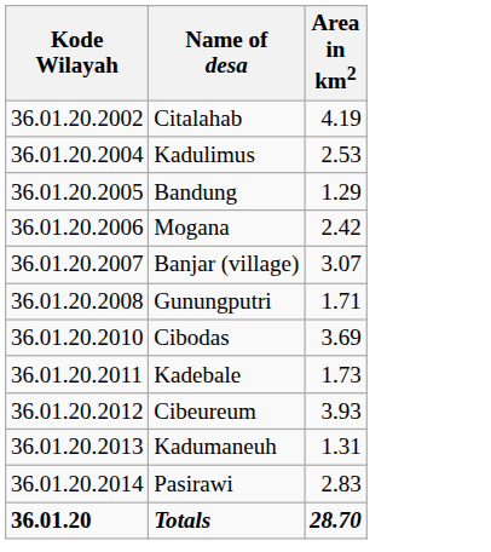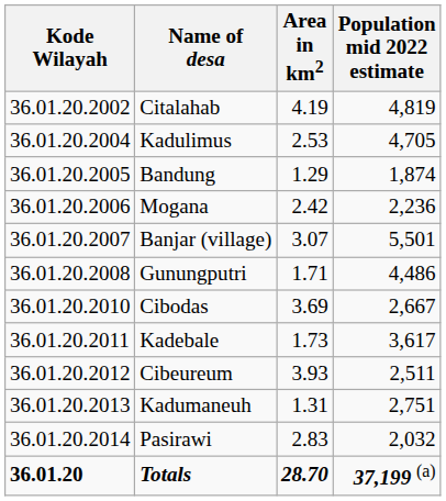 <table class="wikitable">
 <tr>
 <th>Kode <br>Wilayah</th>
 <th>Name of <br> <em>desa</em></th>
 <th>Area <br>in <br>km<sup>2</sup></th>
+<th>Population<br>mid 2022<br>estimate</th>
 </tr>
 <tr>
 <td>36.01.20.2002</td>
 <td>Citalahab</td>
 <td align="right">4.19</td>
+<td align="right">4,819</td>
 </tr>
 <tr>
 <td>36.01.20.2004</td>
 <td>Kadulimus</td>
 <td align="right">2.53</td>
+<td align="right">4,705</td>
 </tr>
 <tr>
 <td>36.01.20.2005</td>
 <td>Bandung</td>
 <td align="right">1.29</td>
+<td align="right">1,874</td>
 </tr>
 <tr>
 <td>36.01.20.2006</td>
 <td>Mogana</td>
 <td align="right">2.42</td>
+<td align="right">2,236</td>
 </tr>
 <tr>
 <td>36.01.20.2007</td>
 <td>Banjar (village)</td>
 <td align="right">3.07</td>
+<td align="right">5,501</td>
 </tr>
 <tr>
 <td>36.01.20.2008</td>
 <td>Gunungputri</td>
 <td align="right">1.71</td>
+<td align="right">4,486</td>
 </tr>
 <tr>
 <td>36.01.20.2010</td>
 <td>Cibodas</td>
 <td align="right">3.69</td>
+<td align="right">2,667</td>
 </tr>
 <tr>
 <td>36.01.20.2011</td>
 <td>Kadebale</td>
 <td align="right">1.73</td>
+<td align="right">3,617</td>
 </tr>
 <tr>
 <td>36.01.20.2012</td>
 <td>Cibeureum</td>
 <td align="right">3.93</td>
+<td align="right">2,511</td>
 </tr>
 <tr>
 <td>36.01.20.2013</td>
 <td>Kadumaneuh</td>
 <td align="right">1.31</td>
+<td align="right">2,751</td>
 </tr>
 <tr>
 <td>36.01.20.2014</td>
 <td>Pasirawi</td>
 <td align="right">2.83</td>
+<td align="right">2,032</td>
 </tr>
 <tr>
 <td><strong>36.01.20</strong></td>
 <td><strong><em>Totals</em></strong></td>
 <td align="right"><strong><em>28.70</em></strong></td>
+<td align="right"><strong><em>37,199</em></strong> <sup>(a)</sup></td>
 </tr>
 </table>
